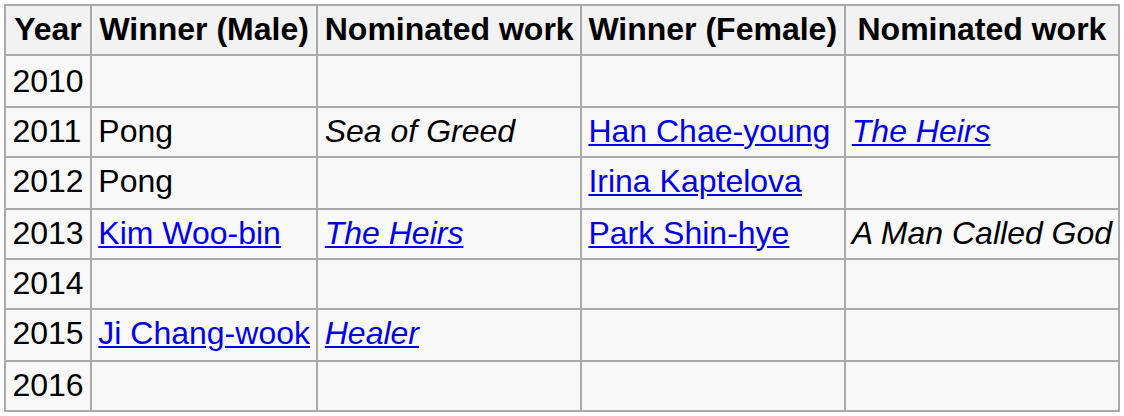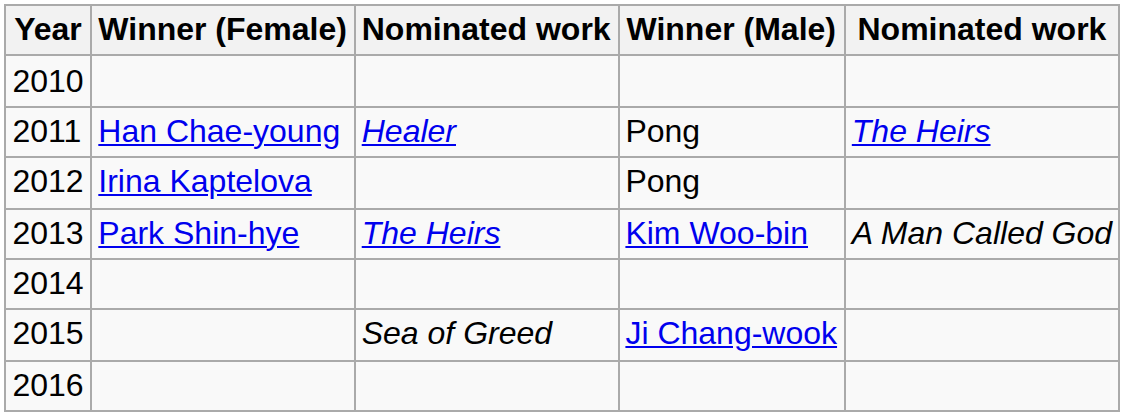 <table class="wikitable">
 <tr>
 <th>Year</th>
+<th>Winner (Female)</th>
+<th>Nominated work</th>
 <th>Winner (Male)</th>
-<th>Nominated work</th>
-<th>Winner (Female)</th>
 <th>Nominated work</th>
 </tr>
 <tr>
 <td>2010</td>
 <td></td>
 <td></td>
 <td></td>
 <td></td>
 </tr>
 <tr>
 <td>2011</td>
+<td><a href='#'>Han Chae-young</a></td>
+<td><em><a href='#'>Healer</a></em></td>
 <td>Pong</td>
-<td><em>Sea of Greed</em></td>
-<td><a href='#'>Han Chae-young</a></td>
 <td><em><a href='#'>The Heirs</a></em></td>
 </tr>
 <tr>
 <td>2012</td>
+<td><a href='#'>Irina Kaptelova</a></td>
+<td></td>
 <td>Pong</td>
-<td></td>
-<td><a href='#'>Irina Kaptelova</a></td>
 <td></td>
 </tr>
 <tr>
 <td>2013</td>
+<td><a href='#'>Park Shin-hye</a></td>
+<td><em><a href='#'>The Heirs</a></em></td>
 <td><a href='#'>Kim Woo-bin</a></td>
-<td><em><a href='#'>The Heirs</a></em></td>
-<td><a href='#'>Park Shin-hye</a></td>
 <td><em>A Man Called God</em></td>
 </tr>
 <tr>
 <td>2014</td>
 <td></td>
 <td></td>
 <td></td>
 <td></td>
 </tr>
 <tr>
 <td>2015</td>
+<td></td>
+<td><em>Sea of Greed</em></td>
 <td><a href='#'>Ji Chang-wook</a></td>
-<td><em><a href='#'>Healer</a></em></td>
-<td></td>
 <td></td>
 </tr>
 <tr>
 <td>2016</td>
 <td></td>
 <td></td>
 <td></td>
 <td></td>
 </tr>
 </table>
